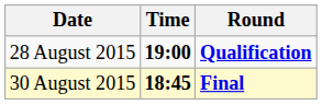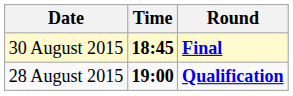 <table class="wikitable">
 <tr>
 <th>Date</th>
 <th>Time</th>
 <th>Round</th>
 </tr>
+<tr style=background:lemonchiffon>
+<td>30 August 2015</td>
+<td><strong>18:45</strong></td>
+<td><strong><a href='#'>Final</a></strong></td>
+</tr>
 <tr>
 <td>28 August 2015</td>
 <td><strong>19:00</strong></td>
 <td><strong><a href='#'>Qualification</a></strong></td>
 </tr>
-<tr style=background:lemonchiffon>
-<td>30 August 2015</td>
-<td><strong>18:45</strong></td>
-<td><strong><a href='#'>Final</a></strong></td>
-</tr>
 </table>
